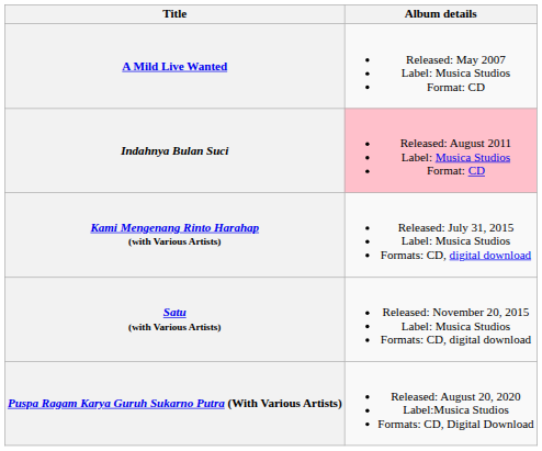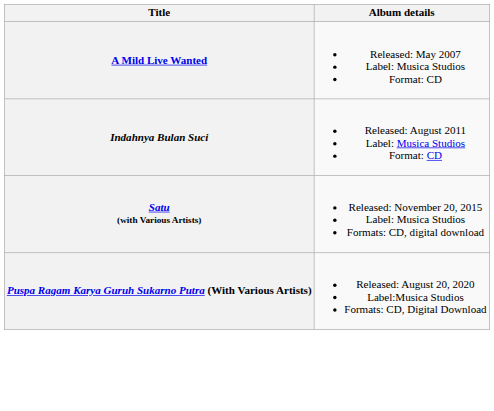 <table class="wikitable plainrowheaders" style="text-align:center;">
 <tr>
 <th scope="col">Title</th>
 <th scope="col">Album details</th>
 </tr>
 <tr>
 <th><a href='#'>A Mild Live Wanted</a></th>
 <td><br><ul><li>Released: May 2007</li><li>Label: Musica Studios</li><li>Format: CD</li></ul></td>
 </tr>
 <tr>
 <th scope="row"><em>Indahnya Bulan Suci</em></th>
-<td style="background: pink;"><br><ul><li>Released: August 2011</li><li>Label: <a href='#'>Musica Studios</a></li><li>Format: <a href='#'>CD</a></li></ul></td>
-</tr>
-<tr>
-<th scope="row"><em><a href='#'>Kami Mengenang Rinto Harahap</a></em> <br><small>(with Various Artists)</small></th>
-<td><br><ul><li>Released: July 31, 2015</li><li>Label: Musica Studios</li><li>Formats: CD, <a href='#'>digital download</a></li></ul></td>
+<td><br><ul><li>Released: August 2011</li><li>Label: <a href='#'>Musica Studios</a></li><li>Format: <a href='#'>CD</a></li></ul></td>
 </tr>
 <tr>
 <th scope="row"><em><a href='#'>Satu</a></em> <br><small>(with Various Artists)</small></th>
 <td><br><ul><li>Released: November 20, 2015</li><li>Label: Musica Studios</li><li>Formats: CD, digital download</li></ul></td>
 </tr>
 <tr>
 <th scope="row"><em><a href='#'>Puspa Ragam Karya Guruh Sukarno Putra</a></em> (With Various Artists)</th>
 <td><br><ul><li>Released: August 20, 2020</li><li>Label:Musica Studios</li><li>Formats: CD, Digital Download</li></ul></td>
 </tr>
 </table>
